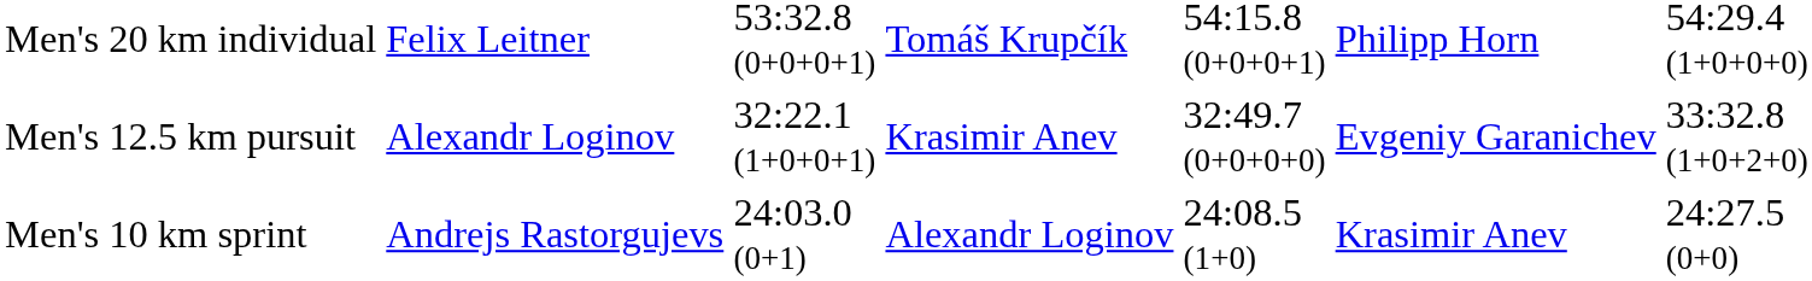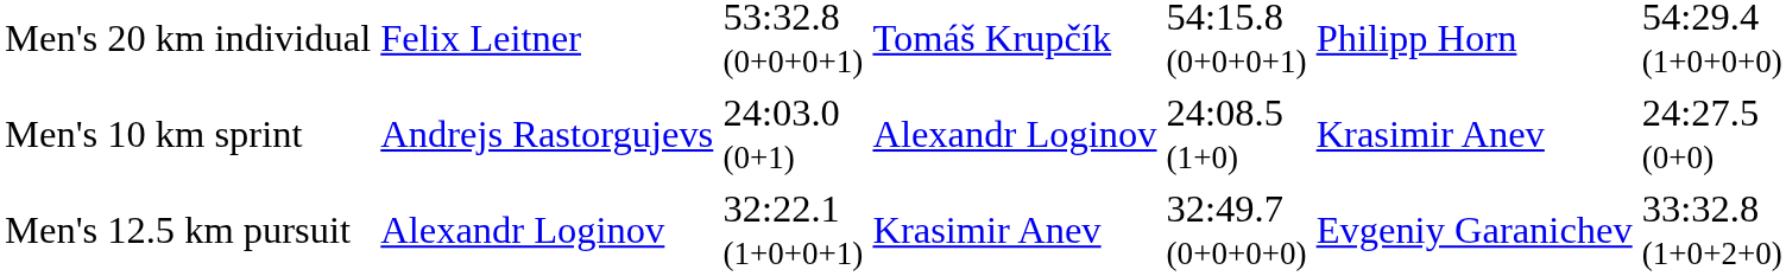 <table>
 <tr>
 <td>Men's 20 km individual <br><em></em></td>
 <td><a href='#'>Felix Leitner</a><br><small></small></td>
 <td>53:32.8<br><small>(0+0+0+1)</small></td>
 <td><a href='#'>Tomáš Krupčík</a><br><small></small></td>
 <td>54:15.8<br><small>(0+0+0+1)</small></td>
 <td><a href='#'>Philipp Horn</a><br><small></small></td>
 <td>54:29.4<br><small>(1+0+0+0)</small></td>
 </tr>
 <tr>
+<td>Men's 10 km sprint<br><em></em></td>
+<td><a href='#'>Andrejs Rastorgujevs</a><br><small></small></td>
+<td>24:03.0<br><small>(0+1)</small></td>
+<td><a href='#'>Alexandr Loginov</a><br><small></small></td>
+<td>24:08.5<br><small>(1+0)</small></td>
+<td><a href='#'>Krasimir Anev</a><br><small></small></td>
+<td>24:27.5<br><small>(0+0)</small></td>
+</tr>
+<tr>
 <td>Men's 12.5 km pursuit<br><em></em></td>
 <td><a href='#'>Alexandr Loginov</a><br><small></small></td>
 <td>32:22.1<br><small>(1+0+0+1)</small></td>
 <td><a href='#'>Krasimir Anev</a><br><small></small></td>
 <td>32:49.7<br><small>(0+0+0+0)</small></td>
 <td><a href='#'>Evgeniy Garanichev</a><br><small></small></td>
 <td>33:32.8<br><small>(1+0+2+0)</small></td>
 </tr>
-<tr>
-<td>Men's 10 km sprint<br><em></em></td>
-<td><a href='#'>Andrejs Rastorgujevs</a><br><small></small></td>
-<td>24:03.0<br><small>(0+1)</small></td>
-<td><a href='#'>Alexandr Loginov</a><br><small></small></td>
-<td>24:08.5<br><small>(1+0)</small></td>
-<td><a href='#'>Krasimir Anev</a><br><small></small></td>
-<td>24:27.5<br><small>(0+0)</small></td>
-</tr>
 </table>
